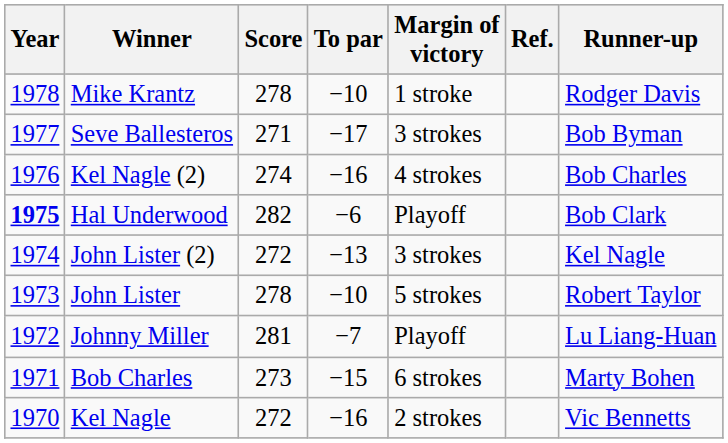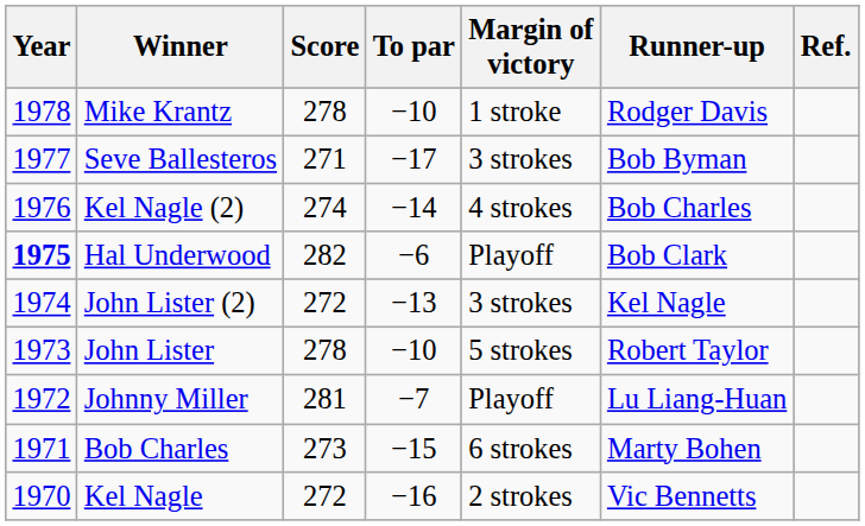 <table class=wikitable style="font-size:95%">
 <tr>
 <th>Year</th>
 <th>Winner</th>
 <th>Score</th>
 <th>To par</th>
 <th>Margin of<br>victory</th>
+<th>Runner-up</th>
 <th>Ref.</th>
-<th>Runner-up</th>
 </tr>
 <tr>
 <td><a href='#'>1978</a></td>
 <td> <a href='#'>Mike Krantz</a></td>
 <td align="center">278</td>
 <td align=center>−10</td>
 <td>1 stroke</td>
+<td> <a href='#'>Rodger Davis</a></td>
 <td></td>
-<td> <a href='#'>Rodger Davis</a></td>
 </tr>
 <tr>
 <td><a href='#'>1977</a></td>
 <td> <a href='#'>Seve Ballesteros</a></td>
 <td align="center">271</td>
 <td align=center>−17</td>
 <td>3 strokes</td>
+<td> <a href='#'>Bob Byman</a></td>
 <td></td>
-<td> <a href='#'>Bob Byman</a></td>
 </tr>
 <tr>
 <td><a href='#'>1976</a></td>
 <td> <a href='#'>Kel Nagle</a> (2)</td>
 <td align="center">274</td>
-<td align=center>−16</td>
+<td align=center>−14</td>
 <td>4 strokes</td>
+<td> <a href='#'>Bob Charles</a></td>
 <td></td>
-<td> <a href='#'>Bob Charles</a></td>
 </tr>
 <tr>
 <td><strong><a href='#'>1975</a></strong></td>
 <td> <a href='#'>Hal Underwood</a></td>
 <td align="center">282</td>
 <td align=center>−6</td>
 <td>Playoff</td>
+<td> <a href='#'>Bob Clark</a></td>
 <td></td>
-<td> <a href='#'>Bob Clark</a></td>
 </tr>
 <tr>
 <td><a href='#'>1974</a></td>
 <td> <a href='#'>John Lister</a> (2)</td>
 <td align="center">272</td>
 <td align=center>−13</td>
 <td>3 strokes</td>
+<td> <a href='#'>Kel Nagle</a></td>
 <td></td>
-<td> <a href='#'>Kel Nagle</a></td>
 </tr>
 <tr>
 <td><a href='#'>1973</a></td>
 <td> <a href='#'>John Lister</a></td>
 <td align="center">278</td>
 <td align=center>−10</td>
 <td>5 strokes</td>
+<td> <a href='#'>Robert Taylor</a></td>
 <td></td>
-<td> <a href='#'>Robert Taylor</a></td>
 </tr>
 <tr>
 <td><a href='#'>1972</a></td>
 <td> <a href='#'>Johnny Miller</a></td>
 <td align="center">281</td>
 <td align=center>−7</td>
 <td>Playoff</td>
+<td> <a href='#'>Lu Liang-Huan</a></td>
 <td></td>
-<td> <a href='#'>Lu Liang-Huan</a></td>
 </tr>
 <tr>
 <td><a href='#'>1971</a></td>
 <td> <a href='#'>Bob Charles</a></td>
 <td align="center">273</td>
 <td align=center>−15</td>
 <td>6 strokes</td>
+<td> <a href='#'>Marty Bohen</a></td>
 <td></td>
-<td> <a href='#'>Marty Bohen</a></td>
 </tr>
 <tr>
 <td><a href='#'>1970</a></td>
 <td> <a href='#'>Kel Nagle</a></td>
 <td align="center">272</td>
 <td align=center>−16</td>
 <td>2 strokes</td>
+<td> <a href='#'>Vic Bennetts</a></td>
 <td></td>
-<td> <a href='#'>Vic Bennetts</a></td>
 </tr>
 </table>
